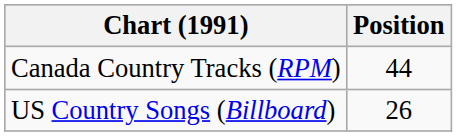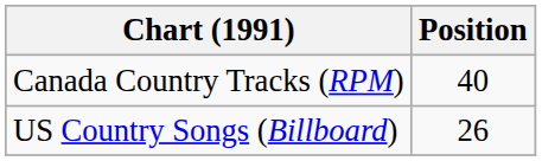 <table class="wikitable sortable">
 <tr>
 <th scope="col">Chart (1991)</th>
 <th scope="col">Position</th>
 </tr>
 <tr>
 <td>Canada Country Tracks (<em><a href='#'>RPM</a></em>)</td>
-<td align="center">44</td>
+<td align="center">40</td>
 </tr>
 <tr>
 <td>US <a href='#'>Country Songs</a> (<em><a href='#'>Billboard</a></em>)</td>
 <td align="center">26</td>
 </tr>
 </table>
